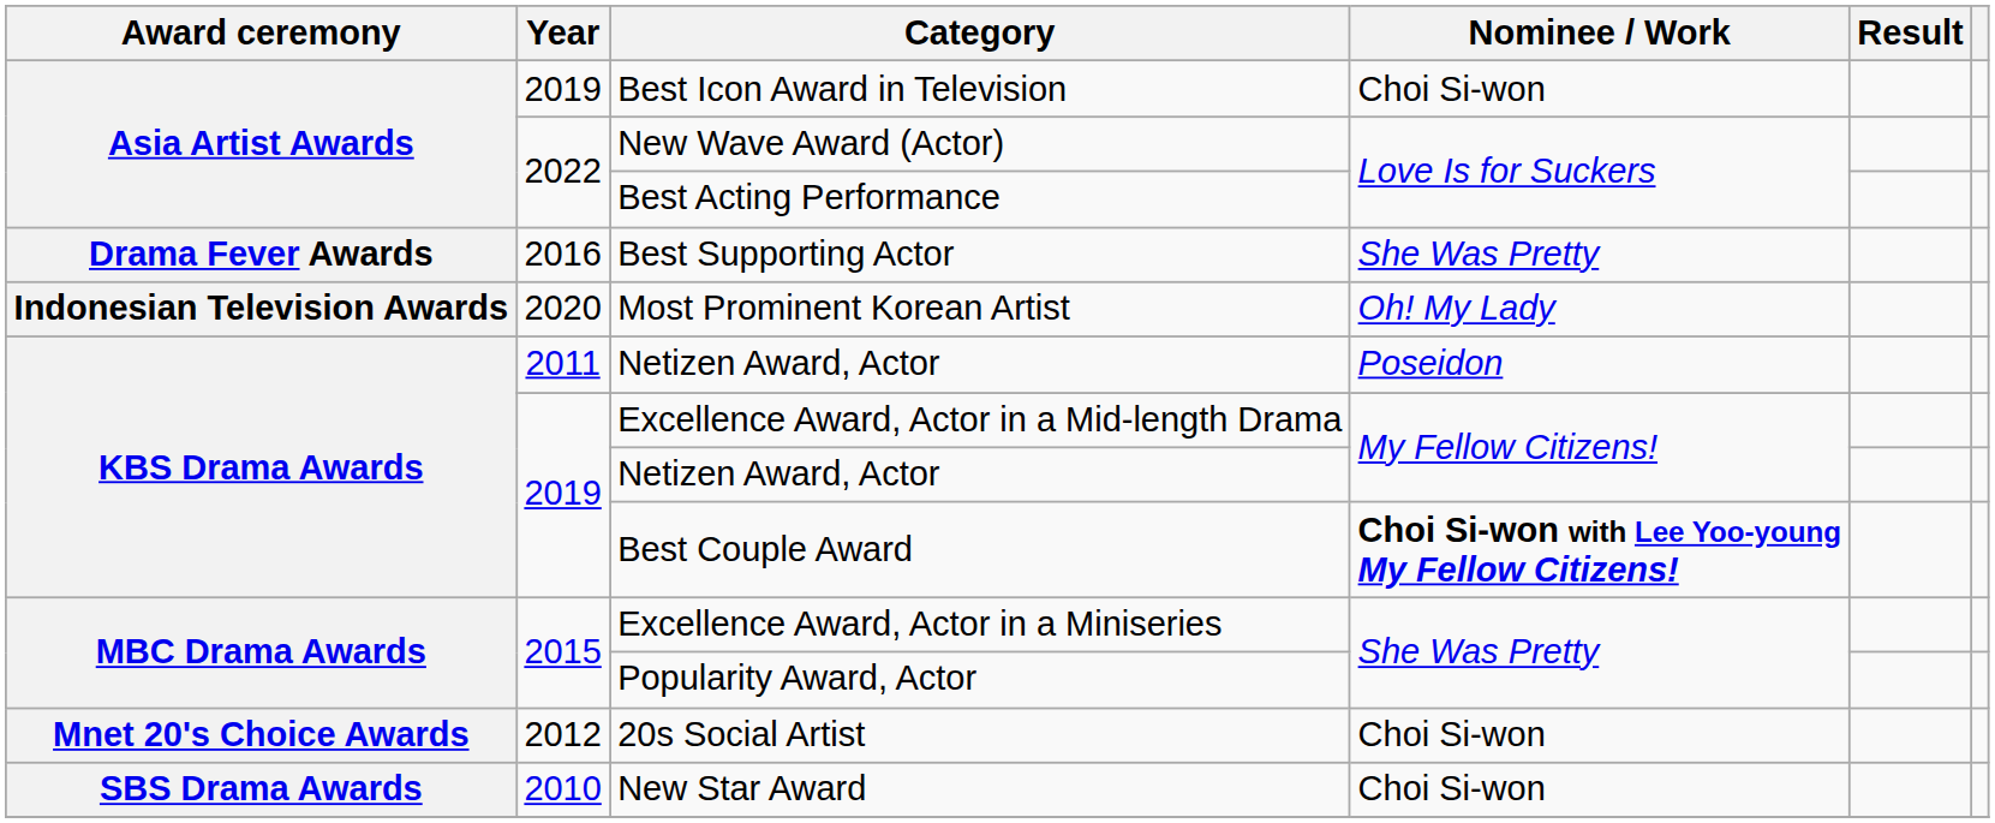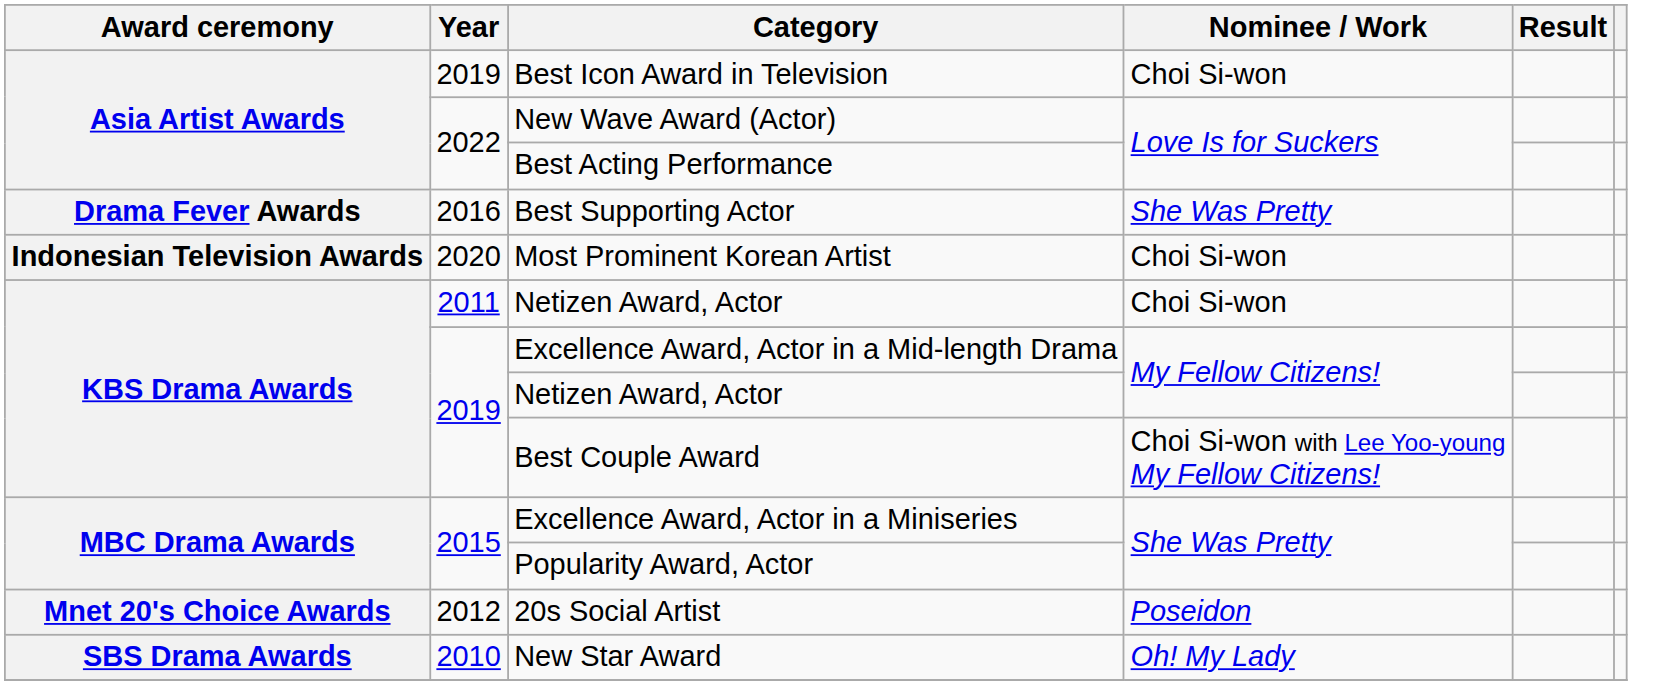 <table class="wikitable plainrowheaders sortable">
 <tr>
 <th scope="col">Award ceremony</th>
 <th scope="col">Year</th>
 <th scope="col">Category</th>
 <th scope="col">Nominee / Work</th>
 <th scope="col">Result</th>
 <th scope="col" class="unsortable"></th>
 </tr>
 <tr>
 <th scope="row"  rowspan="3"><a href='#'>Asia Artist Awards</a></th>
 <td style="text-align:center">2019</td>
 <td>Best Icon Award in Television</td>
 <td>Choi Si-won</td>
 <td></td>
 <td style="text-align:center"></td>
 </tr>
 <tr>
 <td style="text-align:center" rowspan=2>2022</td>
 <td>New Wave Award (Actor)</td>
 <td rowspan="2"><em><a href='#'>Love Is for Suckers</a></em></td>
 <td></td>
 <td style="text-align:center"></td>
 </tr>
 <tr>
 <td>Best Acting Performance</td>
 <td></td>
 <td style="text-align:center"></td>
 </tr>
 <tr>
 <th scope="row"><a href='#'>Drama Fever</a> Awards</th>
 <td style="text-align:center">2016</td>
 <td>Best Supporting Actor</td>
 <td><em><a href='#'>She Was Pretty</a></em></td>
 <td></td>
 <td style="text-align:center"></td>
 </tr>
 <tr>
 <th scope="row">Indonesian Television Awards</th>
 <td style="text-align:center">2020</td>
 <td>Most Prominent Korean Artist</td>
-<td><em><a href='#'>Oh! My Lady</a></em></td>
+<td>Choi Si-won</td>
 <td></td>
 <td style="text-align:center"></td>
 </tr>
 <tr>
 <th scope="row"  rowspan="4"><a href='#'>KBS Drama Awards</a></th>
 <td style="text-align:center"><a href='#'>2011</a></td>
 <td>Netizen Award, Actor</td>
-<td><em><a href='#'>Poseidon</a></em></td>
+<td>Choi Si-won</td>
 <td></td>
 <td style="text-align:center"></td>
 </tr>
 <tr>
 <td style="text-align:center" rowspan=3><a href='#'>2019</a></td>
 <td>Excellence Award, Actor in a Mid-length Drama</td>
 <td rowspan=2><em><a href='#'>My Fellow Citizens!</a></em></td>
 <td></td>
 <td style="text-align:center"></td>
 </tr>
 <tr>
 <td>Netizen Award, Actor</td>
 <td></td>
 <td></td>
 </tr>
 <tr>
 <td>Best Couple Award</td>
-<td><strong>Choi Si-won <small>with <a href='#'>Lee Yoo-young</a></small><br><em><a href='#'>My Fellow Citizens!</a></em></strong></td>
+<td>Choi Si-won <small>with <a href='#'>Lee Yoo-young</a></small><br><em><a href='#'>My Fellow Citizens!</a></em></td>
 <td></td>
 <td></td>
 </tr>
 <tr>
 <th scope="row"  rowspan="2"><a href='#'>MBC Drama Awards</a></th>
 <td style="text-align:center" rowspan=2><a href='#'>2015</a></td>
 <td>Excellence Award, Actor in a Miniseries</td>
 <td rowspan=2><em><a href='#'>She Was Pretty</a></em></td>
 <td></td>
 <td style="text-align:center"></td>
 </tr>
 <tr>
 <td>Popularity Award, Actor</td>
 <td></td>
 <td style="text-align:center"></td>
 </tr>
 <tr>
 <th scope="row"><a href='#'>Mnet 20's Choice Awards</a></th>
 <td style="text-align:center">2012</td>
 <td>20s Social Artist</td>
-<td>Choi Si-won</td>
+<td><em><a href='#'>Poseidon</a></em></td>
 <td></td>
 <td style="text-align:center"></td>
 </tr>
 <tr>
 <th scope="row"  rowspan="1"><a href='#'>SBS Drama Awards</a></th>
 <td style="text-align:center"><a href='#'>2010</a></td>
 <td>New Star Award</td>
-<td>Choi Si-won</td>
+<td><em><a href='#'>Oh! My Lady</a></em></td>
 <td></td>
 <td style="text-align:center"></td>
 </tr>
 <tr>
 </tr>
 </table>
